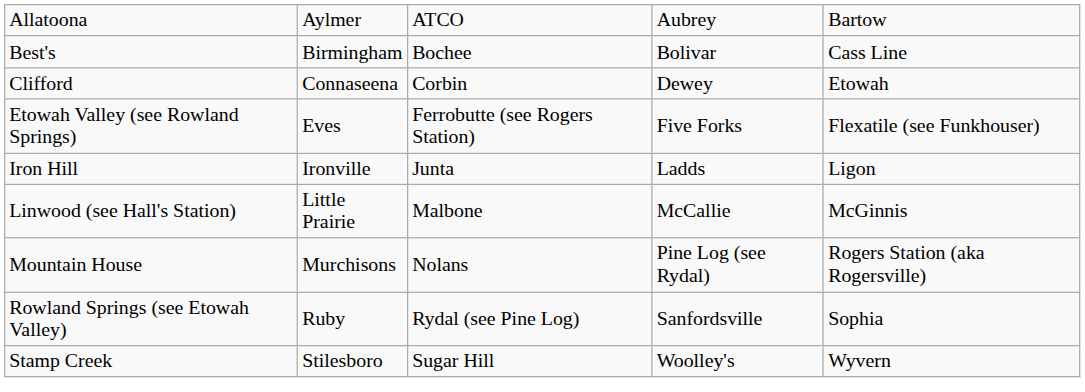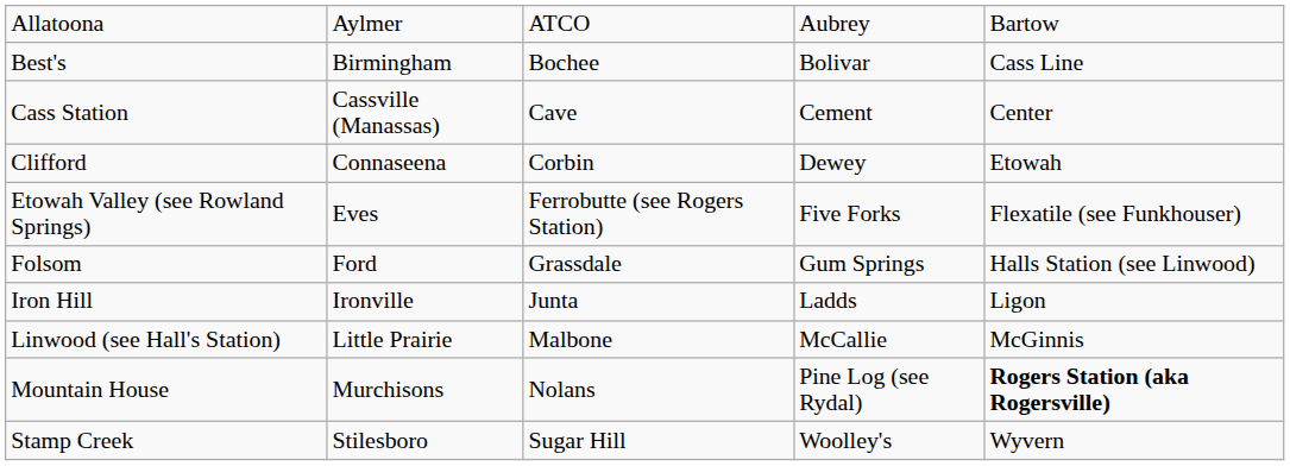 <table class="wikitable sortable">
 <tr>
 <td>Allatoona</td>
 <td>Aylmer</td>
 <td>ATCO</td>
 <td>Aubrey</td>
 <td>Bartow</td>
 </tr>
 <tr>
 <td>Best's</td>
 <td>Birmingham</td>
 <td>Bochee</td>
 <td>Bolivar</td>
 <td>Cass Line</td>
 </tr>
 <tr>
+<td>Cass Station</td>
+<td>Cassville (Manassas)</td>
+<td>Cave</td>
+<td>Cement</td>
+<td>Center</td>
+</tr>
+<tr>
 <td>Clifford</td>
 <td>Connaseena</td>
 <td>Corbin</td>
 <td>Dewey</td>
 <td>Etowah</td>
 </tr>
 <tr>
 <td>Etowah Valley (see Rowland Springs)</td>
 <td>Eves</td>
 <td>Ferrobutte (see Rogers Station)</td>
 <td>Five Forks</td>
 <td>Flexatile (see Funkhouser)</td>
+</tr>
+<tr>
+<td>Folsom</td>
+<td>Ford</td>
+<td>Grassdale</td>
+<td>Gum Springs</td>
+<td>Halls Station (see Linwood)</td>
 </tr>
 <tr>
 <td>Iron Hill</td>
 <td>Ironville</td>
 <td>Junta</td>
 <td>Ladds</td>
 <td>Ligon</td>
 </tr>
 <tr>
 <td>Linwood (see Hall's Station)</td>
 <td>Little Prairie</td>
 <td>Malbone</td>
 <td>McCallie</td>
 <td>McGinnis</td>
 </tr>
 <tr>
 <td>Mountain House</td>
 <td>Murchisons</td>
 <td>Nolans</td>
 <td>Pine Log (see Rydal)</td>
-<td>Rogers Station (aka Rogersville)</td>
-</tr>
-<tr>
-<td>Rowland Springs (see Etowah Valley)</td>
-<td>Ruby</td>
-<td>Rydal (see Pine Log)</td>
-<td>Sanfordsville</td>
-<td>Sophia</td>
+<td><strong>Rogers Station (aka Rogersville)</strong></td>
 </tr>
 <tr>
 <td>Stamp Creek</td>
 <td>Stilesboro</td>
 <td>Sugar Hill</td>
 <td>Woolley's</td>
 <td>Wyvern</td>
 </tr>
 </table>
